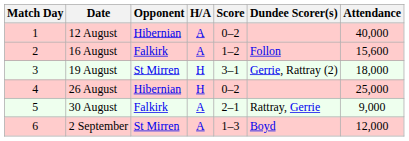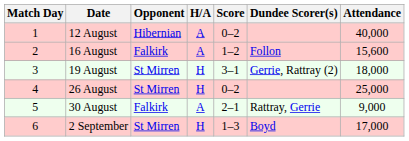 <table class="wikitable" style="text-align:center">
 <tr>
 <th>Match Day</th>
 <th>Date</th>
 <th>Opponent</th>
 <th>H/A</th>
 <th>Score</th>
 <th>Dundee Scorer(s)</th>
 <th>Attendance</th>
 </tr>
 <tr bgcolor="#FFCCCC">
 <td>1</td>
 <td align="left">12 August</td>
 <td align="left"><a href='#'>Hibernian</a></td>
 <td><a href='#'>A</a></td>
 <td>0–2</td>
 <td align="left"></td>
 <td>40,000</td>
 </tr>
 <tr bgcolor="#FFCCCC">
 <td>2</td>
 <td align="left">16 August</td>
 <td align="left"><a href='#'>Falkirk</a></td>
 <td><a href='#'>A</a></td>
 <td>1–2</td>
 <td align="left"><a href='#'>Follon</a></td>
 <td>15,600</td>
 </tr>
 <tr bgcolor="#EEFFEE">
 <td>3</td>
 <td align="left">19 August</td>
 <td align="left"><a href='#'>St Mirren</a></td>
 <td><a href='#'>H</a></td>
 <td>3–1</td>
 <td align="left"><a href='#'>Gerrie</a>, Rattray (2)</td>
 <td>18,000</td>
 </tr>
 <tr bgcolor="#FFCCCC">
 <td>4</td>
 <td align="left">26 August</td>
-<td align="left"><a href='#'>Hibernian</a></td>
+<td align="left"><a href='#'>St Mirren</a></td>
 <td><a href='#'>H</a></td>
 <td>0–2</td>
 <td align="left"></td>
 <td>25,000</td>
 </tr>
 <tr bgcolor="#EEFFEE">
 <td>5</td>
 <td align="left">30 August</td>
 <td align="left"><a href='#'>Falkirk</a></td>
 <td><a href='#'>A</a></td>
 <td>2–1</td>
 <td align="left">Rattray, <a href='#'>Gerrie</a></td>
 <td>9,000</td>
 </tr>
 <tr bgcolor="#FFCCCC">
 <td>6</td>
 <td align="left">2 September</td>
 <td align="left"><a href='#'>St Mirren</a></td>
-<td><a href='#'>A</a></td>
+<td><a href='#'>H</a></td>
 <td>1–3</td>
 <td align="left"><a href='#'>Boyd</a></td>
-<td>12,000</td>
+<td>17,000</td>
 </tr>
 </table>
